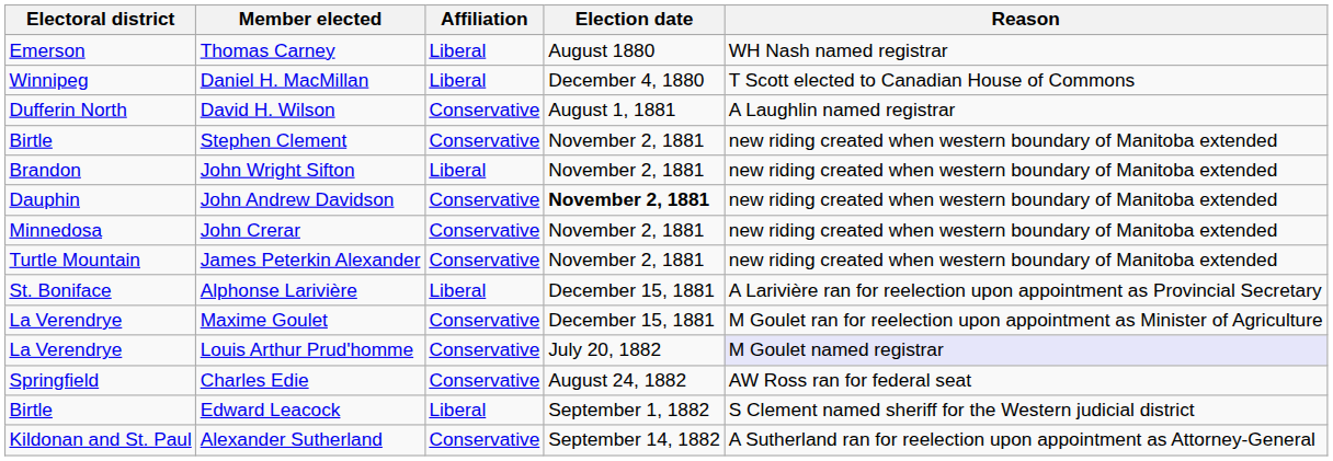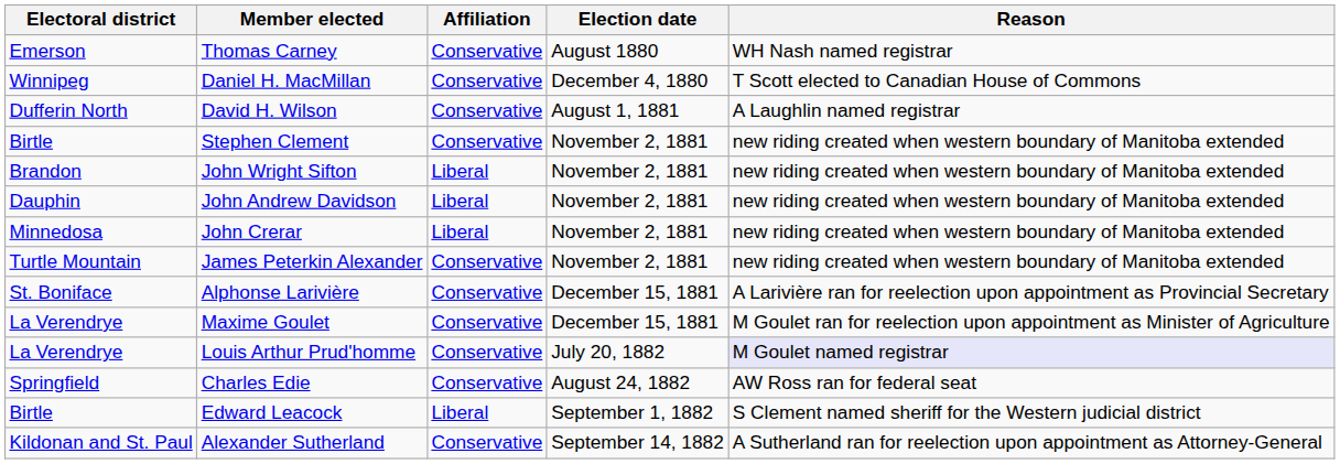 <table class="wikitable sortable">
 <tr>
 <th>Electoral district</th>
 <th>Member elected</th>
 <th>Affiliation</th>
 <th>Election date</th>
 <th>Reason</th>
 </tr>
 <tr>
 <td><a href='#'>Emerson</a></td>
 <td><a href='#'>Thomas Carney</a></td>
-<td><a href='#'>Liberal</a></td>
+<td><a href='#'>Conservative</a></td>
 <td>August 1880</td>
 <td>WH Nash named registrar</td>
 </tr>
 <tr>
 <td><a href='#'>Winnipeg</a></td>
 <td><a href='#'>Daniel H. MacMillan</a></td>
-<td><a href='#'>Liberal</a></td>
+<td><a href='#'>Conservative</a></td>
 <td>December 4, 1880</td>
 <td>T Scott elected to Canadian House of Commons</td>
 </tr>
 <tr>
 <td><a href='#'>Dufferin North</a></td>
 <td><a href='#'>David H. Wilson</a></td>
 <td><a href='#'>Conservative</a></td>
 <td>August 1, 1881</td>
 <td>A Laughlin named registrar</td>
 </tr>
 <tr>
 <td><a href='#'>Birtle</a></td>
 <td><a href='#'>Stephen Clement</a></td>
 <td><a href='#'>Conservative</a></td>
 <td>November 2, 1881</td>
 <td>new riding created when western boundary of Manitoba extended</td>
 </tr>
 <tr>
 <td><a href='#'>Brandon</a></td>
 <td><a href='#'>John Wright Sifton</a></td>
 <td><a href='#'>Liberal</a></td>
 <td>November 2, 1881</td>
 <td>new riding created when western boundary of Manitoba extended</td>
 </tr>
 <tr>
 <td><a href='#'>Dauphin</a></td>
 <td><a href='#'>John Andrew Davidson</a></td>
-<td><a href='#'>Conservative</a></td>
-<td><strong>November 2, 1881</strong></td>
+<td><a href='#'>Liberal</a></td>
+<td>November 2, 1881</td>
 <td>new riding created when western boundary of Manitoba extended</td>
 </tr>
 <tr>
 <td><a href='#'>Minnedosa</a></td>
 <td><a href='#'>John Crerar</a></td>
-<td><a href='#'>Conservative</a></td>
+<td><a href='#'>Liberal</a></td>
 <td>November 2, 1881</td>
 <td>new riding created when western boundary of Manitoba extended</td>
 </tr>
 <tr>
 <td><a href='#'>Turtle Mountain</a></td>
 <td><a href='#'>James Peterkin Alexander</a></td>
 <td><a href='#'>Conservative</a></td>
 <td>November 2, 1881</td>
 <td>new riding created when western boundary of Manitoba extended</td>
 </tr>
 <tr>
 <td><a href='#'>St. Boniface</a></td>
 <td><a href='#'>Alphonse Larivière</a></td>
-<td><a href='#'>Liberal</a></td>
+<td><a href='#'>Conservative</a></td>
 <td>December 15, 1881</td>
 <td>A Larivière ran for reelection upon appointment as Provincial Secretary</td>
 </tr>
 <tr>
 <td><a href='#'>La Verendrye</a></td>
 <td><a href='#'>Maxime Goulet</a></td>
 <td><a href='#'>Conservative</a></td>
 <td>December 15, 1881</td>
 <td>M Goulet ran for reelection upon appointment as Minister of Agriculture</td>
 </tr>
 <tr>
 <td><a href='#'>La Verendrye</a></td>
 <td><a href='#'>Louis Arthur Prud'homme</a></td>
 <td><a href='#'>Conservative</a></td>
 <td>July 20, 1882</td>
 <td style="background: lavender;">M Goulet named registrar</td>
 </tr>
 <tr>
 <td><a href='#'>Springfield</a></td>
 <td><a href='#'>Charles Edie</a></td>
 <td><a href='#'>Conservative</a></td>
 <td>August 24, 1882</td>
 <td>AW Ross ran for federal seat</td>
 </tr>
 <tr>
 <td><a href='#'>Birtle</a></td>
 <td><a href='#'>Edward Leacock</a></td>
 <td><a href='#'>Liberal</a></td>
 <td>September 1, 1882</td>
 <td>S Clement named sheriff for the Western judicial district</td>
 </tr>
 <tr>
 <td><a href='#'>Kildonan and St. Paul</a></td>
 <td><a href='#'>Alexander Sutherland</a></td>
 <td><a href='#'>Conservative</a></td>
 <td>September 14, 1882</td>
 <td>A Sutherland ran for reelection upon appointment as Attorney-General</td>
 </tr>
 </table>
